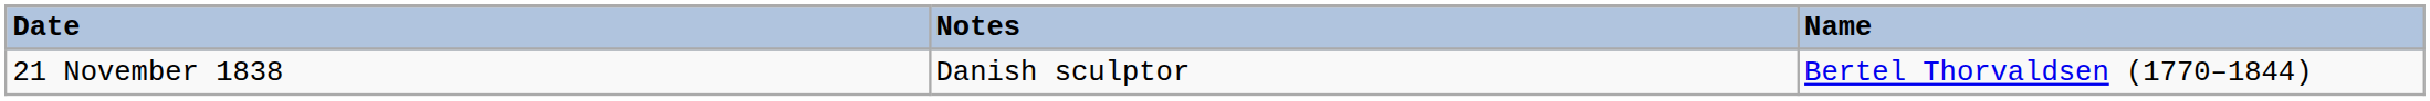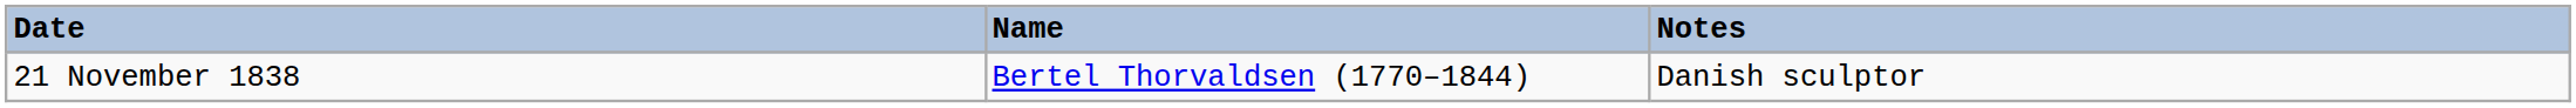 <table class="wikitable"  style="width:75%; font-size:85%; border:gray solid 1px; text-align:middle;">
 <tr>
 <th style="text-align: left;background:#B0C4DE">Date</th>
+<th style="width:240px; text-align:left; background:#b0c4de;">Name</th>
 <th style="text-align: left;background:#B0C4DE">Notes</th>
-<th style="width:240px; text-align:left; background:#b0c4de;">Name</th>
 </tr>
 <tr>
 <td>21 November 1838</td>
+<td><a href='#'>Bertel Thorvaldsen</a> (1770–1844)</td>
 <td>Danish sculptor</td>
-<td><a href='#'>Bertel Thorvaldsen</a> (1770–1844)</td>
 </tr>
 </table>
